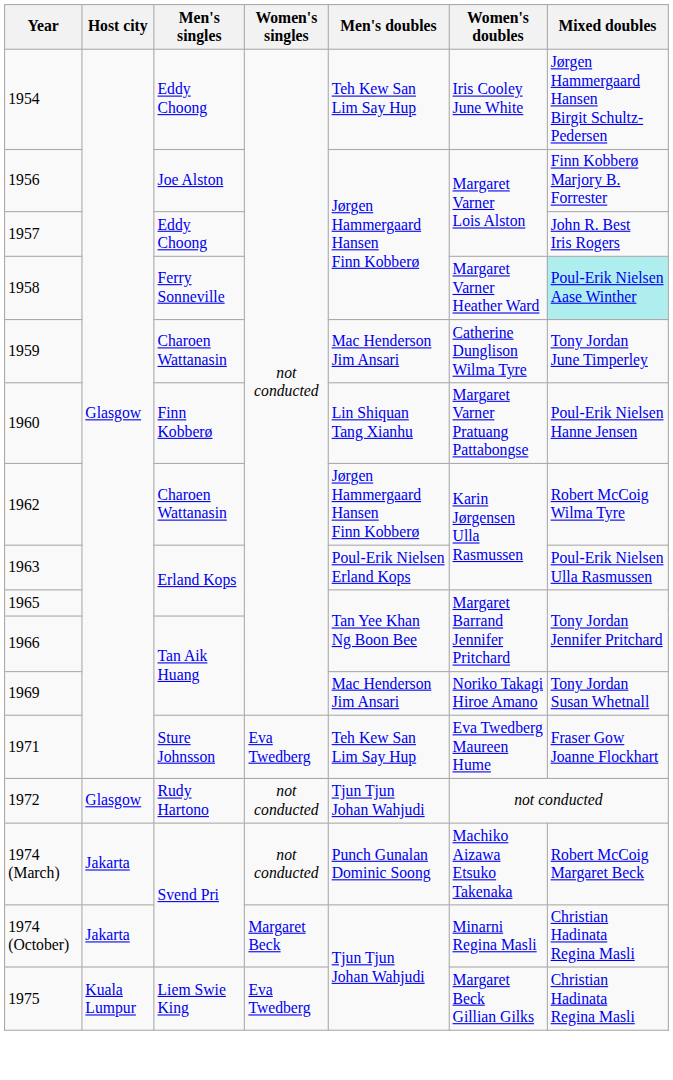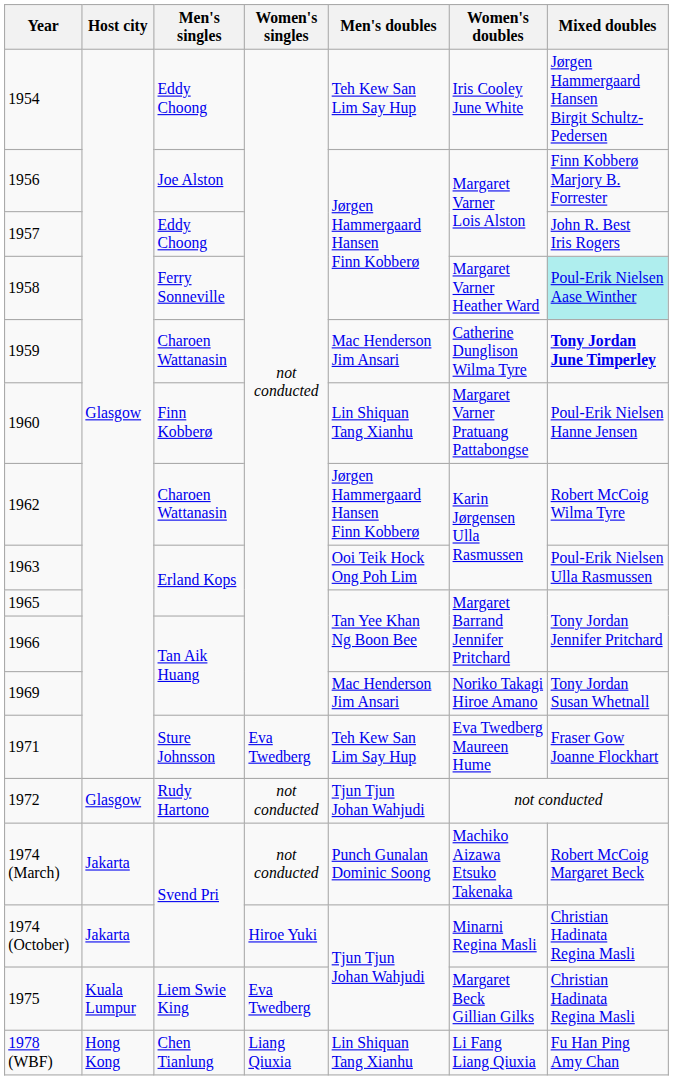 <table class="wikitable" style="font-size:90%;">
 <tr>
 <th>Year</th>
 <th>Host city</th>
 <th>Men's singles</th>
 <th>Women's singles</th>
 <th>Men's doubles</th>
 <th>Women's doubles</th>
 <th>Mixed doubles</th>
 </tr>
 <tr>
 <td>1954</td>
 <td rowspan="12"><a href='#'>Glasgow</a></td>
 <td> <a href='#'>Eddy Choong</a></td>
 <td rowspan="11" align="center"><em>not conducted</em></td>
 <td> <a href='#'>Teh Kew San</a> <br>  <a href='#'>Lim Say Hup</a></td>
 <td> <a href='#'>Iris Cooley</a> <br>  <a href='#'>June White</a></td>
 <td> <a href='#'>Jørgen Hammergaard Hansen</a> <br>  <a href='#'>Birgit Schultz-Pedersen</a></td>
 </tr>
 <tr>
 <td>1956</td>
 <td> <a href='#'>Joe Alston</a></td>
 <td rowspan=3> <a href='#'>Jørgen Hammergaard Hansen</a> <br>  <a href='#'>Finn Kobberø</a></td>
 <td rowspan=2> <a href='#'>Margaret Varner</a><br>  <a href='#'>Lois Alston</a></td>
 <td> <a href='#'>Finn Kobberø</a> <br>  <a href='#'>Marjory B. Forrester</a></td>
 </tr>
 <tr>
 <td>1957</td>
 <td> <a href='#'>Eddy Choong</a></td>
 <td> <a href='#'>John R. Best</a> <br>  <a href='#'>Iris Rogers</a></td>
 </tr>
 <tr>
 <td>1958</td>
 <td> <a href='#'>Ferry Sonneville</a></td>
 <td> <a href='#'>Margaret Varner</a><br>  <a href='#'>Heather Ward</a></td>
 <td style="background: paleturquoise;"> <a href='#'>Poul-Erik Nielsen</a> <br>  <a href='#'>Aase Winther</a></td>
 </tr>
 <tr>
 <td>1959</td>
 <td> <a href='#'>Charoen Wattanasin</a></td>
 <td> <a href='#'>Mac Henderson</a> <br>  <a href='#'>Jim Ansari</a></td>
 <td> <a href='#'>Catherine Dunglison</a><br>  <a href='#'>Wilma Tyre</a></td>
-<td> <a href='#'>Tony Jordan</a> <br>  <a href='#'>June Timperley</a></td>
+<td><strong> <a href='#'>Tony Jordan</a> <br>  <a href='#'>June Timperley</a></strong></td>
 </tr>
 <tr>
 <td>1960</td>
 <td> <a href='#'>Finn Kobberø</a></td>
 <td> <a href='#'>Lin Shiquan</a><br> <a href='#'>Tang Xianhu</a></td>
 <td> <a href='#'>Margaret Varner</a><br>  <a href='#'>Pratuang Pattabongse</a></td>
 <td> <a href='#'>Poul-Erik Nielsen</a> <br>  <a href='#'>Hanne Jensen</a></td>
 </tr>
 <tr>
 <td>1962</td>
 <td> <a href='#'>Charoen Wattanasin</a></td>
 <td> <a href='#'>Jørgen Hammergaard Hansen</a> <br>  <a href='#'>Finn Kobberø</a></td>
 <td rowspan=2> <a href='#'>Karin Jørgensen</a> <br>  <a href='#'>Ulla Rasmussen</a></td>
 <td> <a href='#'>Robert McCoig</a><br>  <a href='#'>Wilma Tyre</a></td>
 </tr>
 <tr>
 <td>1963</td>
 <td rowspan=2> <a href='#'>Erland Kops</a></td>
-<td> <a href='#'>Poul-Erik Nielsen</a> <br>  <a href='#'>Erland Kops</a></td>
+<td> <a href='#'>Ooi Teik Hock</a> <br>  <a href='#'>Ong Poh Lim</a></td>
 <td> <a href='#'>Poul-Erik Nielsen</a> <br>  <a href='#'>Ulla Rasmussen</a></td>
 </tr>
 <tr>
 <td>1965</td>
 <td rowspan=2> <a href='#'>Tan Yee Khan</a> <br>  <a href='#'>Ng Boon Bee</a></td>
 <td rowspan=2> <a href='#'>Margaret Barrand</a> <br>  <a href='#'>Jennifer Pritchard</a></td>
 <td rowspan=2> <a href='#'>Tony Jordan</a> <br>  <a href='#'>Jennifer Pritchard</a></td>
 </tr>
 <tr>
 <td>1966</td>
 <td rowspan=2> <a href='#'>Tan Aik Huang</a></td>
 </tr>
 <tr>
 <td>1969</td>
 <td> <a href='#'>Mac Henderson</a> <br>  <a href='#'>Jim Ansari</a></td>
 <td> <a href='#'>Noriko Takagi</a> <br>  <a href='#'>Hiroe Amano</a></td>
 <td> <a href='#'>Tony Jordan</a> <br>  <a href='#'>Susan Whetnall</a></td>
 </tr>
 <tr>
 <td>1971</td>
 <td> <a href='#'>Sture Johnsson</a></td>
 <td> <a href='#'>Eva Twedberg</a></td>
 <td> <a href='#'>Teh Kew San</a> <br>  <a href='#'>Lim Say Hup</a></td>
 <td> <a href='#'>Eva Twedberg</a> <br>  <a href='#'>Maureen Hume</a></td>
 <td> <a href='#'>Fraser Gow</a> <br>  <a href='#'>Joanne Flockhart</a></td>
 </tr>
 <tr>
 <td>1972</td>
 <td><a href='#'>Glasgow</a></td>
 <td> <a href='#'>Rudy Hartono</a></td>
 <td align="center"><em>not conducted</em></td>
 <td> <a href='#'>Tjun Tjun</a> <br>  <a href='#'>Johan Wahjudi</a></td>
 <td colspan="2" align="center"><em>not conducted</em></td>
 </tr>
 <tr>
 <td>1974 (March)</td>
 <td><a href='#'>Jakarta</a></td>
 <td rowspan=2> <a href='#'>Svend Pri</a></td>
 <td align="center"><em>not conducted</em></td>
 <td> <a href='#'>Punch Gunalan</a> <br>  <a href='#'>Dominic Soong</a></td>
 <td> <a href='#'>Machiko Aizawa</a> <br>  <a href='#'>Etsuko Takenaka</a></td>
 <td> <a href='#'>Robert McCoig</a> <br>  <a href='#'>Margaret Beck</a></td>
 </tr>
 <tr>
 <td>1974 (October)</td>
 <td><a href='#'>Jakarta</a></td>
-<td> <a href='#'>Margaret Beck</a></td>
+<td> <a href='#'>Hiroe Yuki</a></td>
 <td rowspan=2> <a href='#'>Tjun Tjun</a> <br>  <a href='#'>Johan Wahjudi</a></td>
 <td> <a href='#'>Minarni</a> <br>  <a href='#'>Regina Masli</a></td>
 <td> <a href='#'>Christian Hadinata</a> <br>  <a href='#'>Regina Masli</a></td>
 </tr>
 <tr>
 <td>1975</td>
 <td><a href='#'>Kuala Lumpur</a></td>
 <td> <a href='#'>Liem Swie King</a></td>
 <td> <a href='#'>Eva Twedberg</a></td>
 <td> <a href='#'>Margaret Beck</a><br> <a href='#'>Gillian Gilks</a></td>
 <td> <a href='#'>Christian Hadinata</a> <br>  <a href='#'>Regina Masli</a></td>
 </tr>
+<tr>
+<td><a href='#'>1978</a> (WBF)</td>
+<td><a href='#'>Hong Kong</a></td>
+<td> <a href='#'>Chen Tianlung</a></td>
+<td> <a href='#'>Liang Qiuxia</a></td>
+<td> <a href='#'>Lin Shiquan</a><br> <a href='#'>Tang Xianhu</a></td>
+<td> <a href='#'>Li Fang</a> <br>  <a href='#'>Liang Qiuxia</a></td>
+<td> <a href='#'>Fu Han Ping</a> <br>  <a href='#'>Amy Chan</a></td>
+</tr>
 </table>
